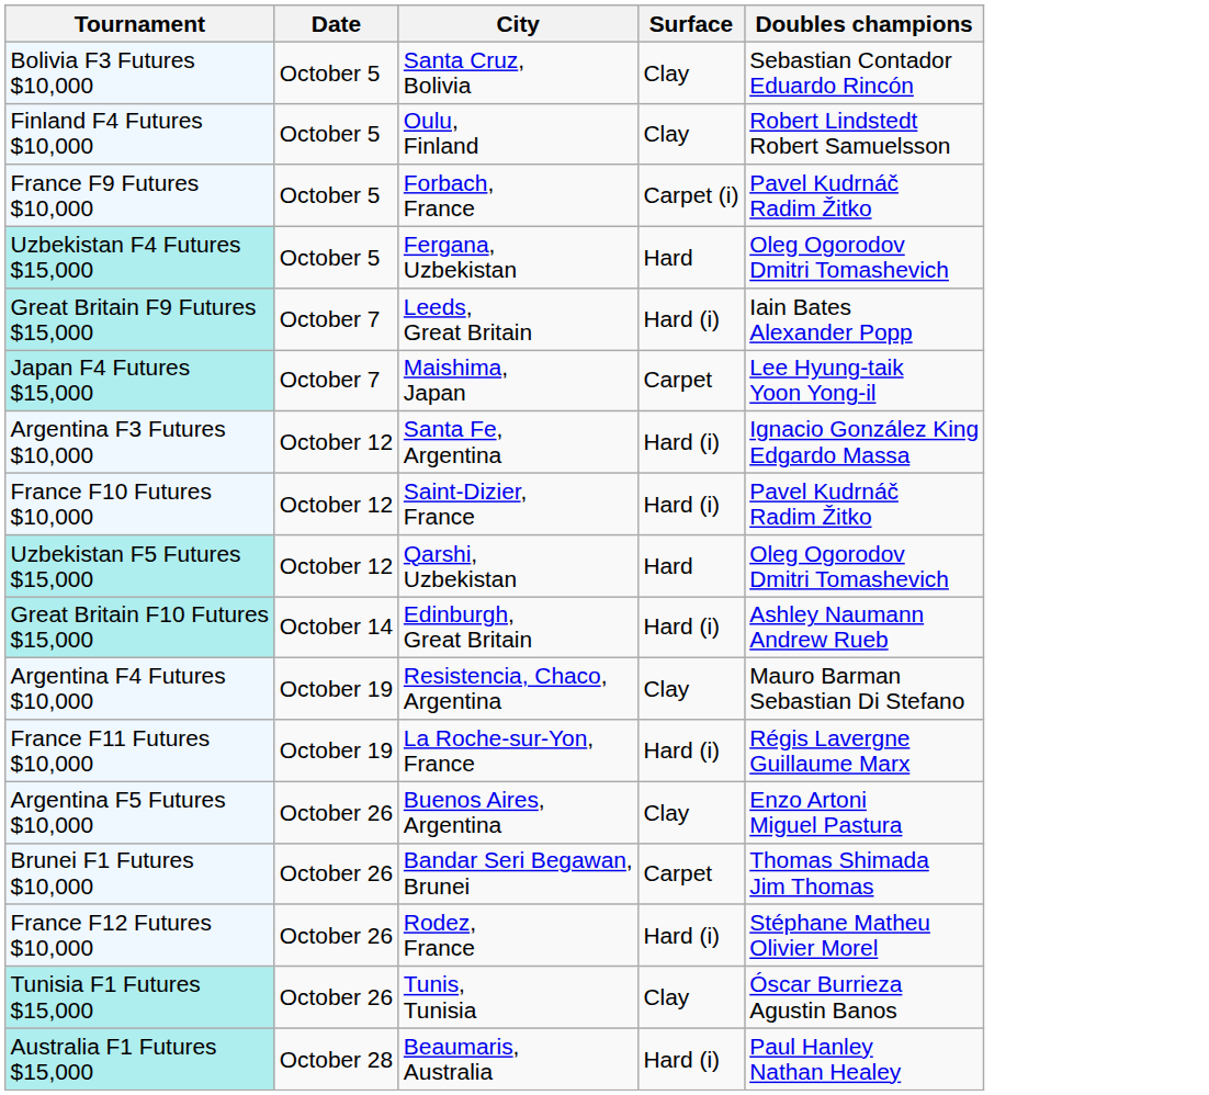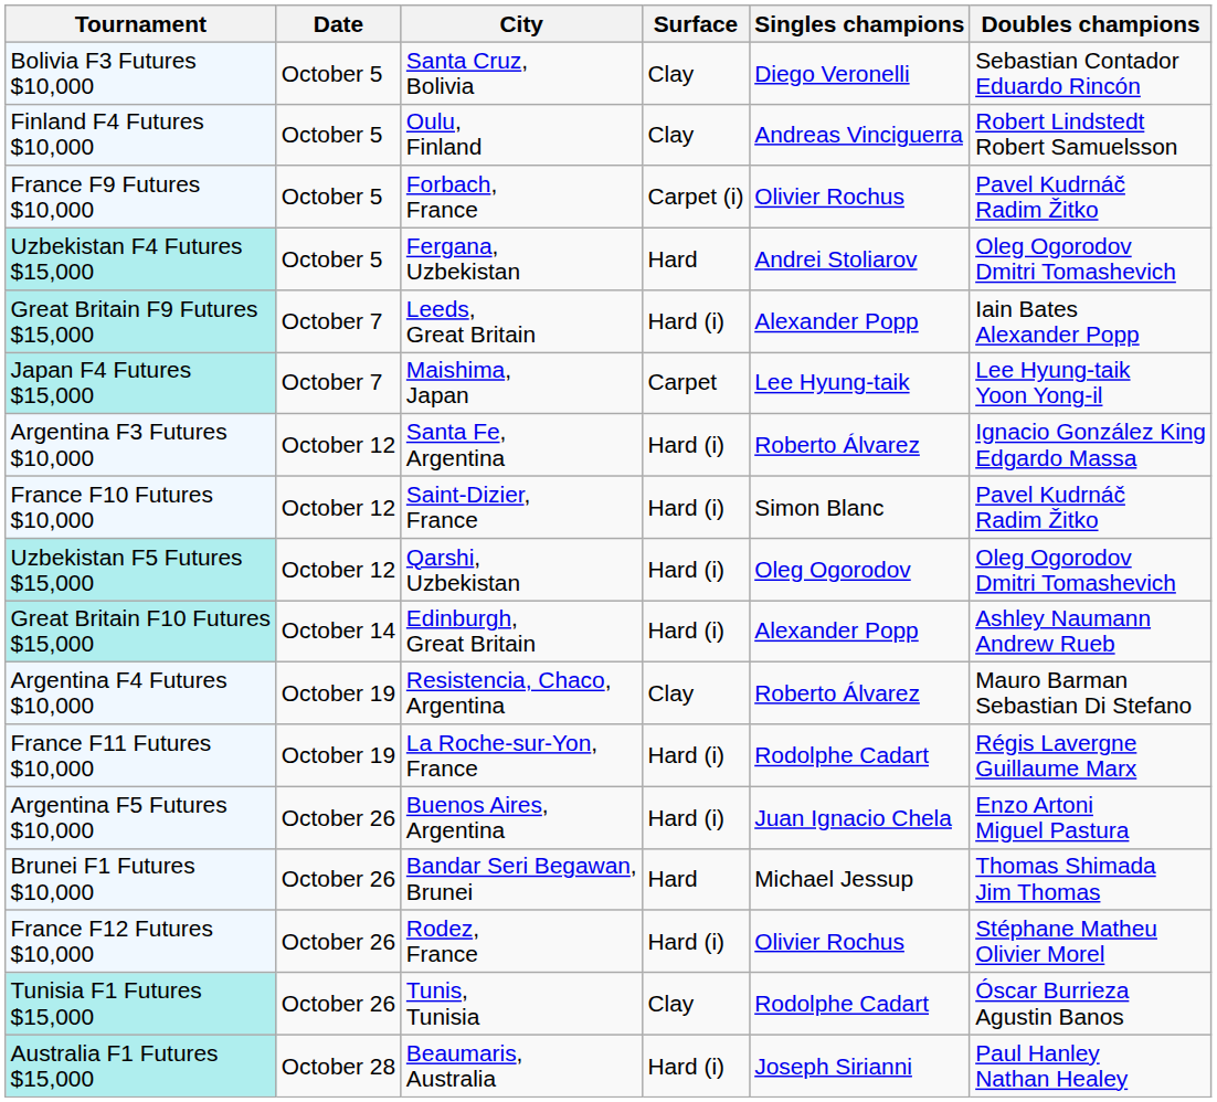 <table class="sortable wikitable" style="font-size:90%">
 <tr>
 <th>Tournament</th>
 <th>Date</th>
 <th>City</th>
 <th>Surface</th>
+<th>Singles champions</th>
 <th>Doubles champions</th>
 </tr>
 <tr>
 <td style="background:#f0f8ff;">Bolivia F3 Futures<br>$10,000</td>
 <td>October 5</td>
 <td><a href='#'>Santa Cruz</a>,<br>Bolivia</td>
 <td>Clay</td>
+<td> <a href='#'>Diego Veronelli</a></td>
 <td> Sebastian Contador<br> <a href='#'>Eduardo Rincón</a></td>
 </tr>
 <tr>
 <td style="background:#f0f8ff;">Finland F4 Futures<br>$10,000</td>
 <td>October 5</td>
 <td><a href='#'>Oulu</a>,<br>Finland</td>
 <td>Clay</td>
+<td> <a href='#'>Andreas Vinciguerra</a></td>
 <td> <a href='#'>Robert Lindstedt</a><br> Robert Samuelsson</td>
 </tr>
 <tr>
 <td style="background:#f0f8ff;">France F9 Futures<br>$10,000</td>
 <td>October 5</td>
 <td><a href='#'>Forbach</a>,<br>France</td>
 <td>Carpet (i)</td>
+<td> <a href='#'>Olivier Rochus</a></td>
 <td> <a href='#'>Pavel Kudrnáč</a><br> <a href='#'>Radim Žitko</a></td>
 </tr>
 <tr>
 <td style="background:#afeeee;">Uzbekistan F4 Futures<br>$15,000</td>
 <td>October 5</td>
 <td><a href='#'>Fergana</a>,<br>Uzbekistan</td>
 <td>Hard</td>
+<td> <a href='#'>Andrei Stoliarov</a></td>
 <td> <a href='#'>Oleg Ogorodov</a><br> <a href='#'>Dmitri Tomashevich</a></td>
 </tr>
 <tr>
 <td style="background:#afeeee;">Great Britain F9 Futures<br>$15,000</td>
 <td>October 7</td>
 <td><a href='#'>Leeds</a>,<br>Great Britain</td>
 <td>Hard (i)</td>
+<td> <a href='#'>Alexander Popp</a></td>
 <td> Iain Bates<br> <a href='#'>Alexander Popp</a></td>
 </tr>
 <tr>
 <td style="background:#afeeee;">Japan F4 Futures<br>$15,000</td>
 <td>October 7</td>
 <td><a href='#'>Maishima</a>,<br>Japan</td>
 <td>Carpet</td>
+<td> <a href='#'>Lee Hyung-taik</a></td>
 <td> <a href='#'>Lee Hyung-taik</a><br> <a href='#'>Yoon Yong-il</a></td>
 </tr>
 <tr>
 <td style="background:#f0f8ff;">Argentina F3 Futures<br>$10,000</td>
 <td>October 12</td>
 <td><a href='#'>Santa Fe</a>,<br>Argentina</td>
 <td>Hard (i)</td>
+<td> <a href='#'>Roberto Álvarez</a></td>
 <td> <a href='#'>Ignacio González King</a><br> <a href='#'>Edgardo Massa</a></td>
 </tr>
 <tr>
 <td style="background:#f0f8ff;">France F10 Futures<br>$10,000</td>
 <td>October 12</td>
 <td><a href='#'>Saint-Dizier</a>,<br>France</td>
 <td>Hard (i)</td>
+<td> Simon Blanc</td>
 <td> <a href='#'>Pavel Kudrnáč</a><br> <a href='#'>Radim Žitko</a></td>
 </tr>
 <tr>
 <td style="background:#afeeee;">Uzbekistan F5 Futures<br>$15,000</td>
 <td>October 12</td>
 <td><a href='#'>Qarshi</a>,<br>Uzbekistan</td>
-<td>Hard</td>
+<td>Hard (i)</td>
+<td> <a href='#'>Oleg Ogorodov</a></td>
 <td> <a href='#'>Oleg Ogorodov</a><br> <a href='#'>Dmitri Tomashevich</a></td>
 </tr>
 <tr>
 <td style="background:#afeeee;">Great Britain F10 Futures<br>$15,000</td>
 <td>October 14</td>
 <td><a href='#'>Edinburgh</a>,<br>Great Britain</td>
 <td>Hard (i)</td>
+<td> <a href='#'>Alexander Popp</a></td>
 <td> <a href='#'>Ashley Naumann</a><br> <a href='#'>Andrew Rueb</a></td>
 </tr>
 <tr>
 <td style="background:#f0f8ff;">Argentina F4 Futures<br>$10,000</td>
 <td>October 19</td>
 <td><a href='#'>Resistencia, Chaco</a>,<br>Argentina</td>
 <td>Clay</td>
+<td> <a href='#'>Roberto Álvarez</a></td>
 <td> Mauro Barman<br> Sebastian Di Stefano</td>
 </tr>
 <tr>
 <td style="background:#f0f8ff;">France F11 Futures<br>$10,000</td>
 <td>October 19</td>
 <td><a href='#'>La Roche-sur-Yon</a>,<br>France</td>
 <td>Hard (i)</td>
+<td> <a href='#'>Rodolphe Cadart</a></td>
 <td> <a href='#'>Régis Lavergne</a><br> <a href='#'>Guillaume Marx</a></td>
 </tr>
 <tr>
 <td style="background:#f0f8ff;">Argentina F5 Futures<br>$10,000</td>
 <td>October 26</td>
 <td><a href='#'>Buenos Aires</a>,<br>Argentina</td>
-<td>Clay</td>
+<td>Hard (i)</td>
+<td> <a href='#'>Juan Ignacio Chela</a></td>
 <td> <a href='#'>Enzo Artoni</a><br> <a href='#'>Miguel Pastura</a></td>
 </tr>
 <tr>
 <td style="background:#f0f8ff;">Brunei F1 Futures<br>$10,000</td>
 <td>October 26</td>
 <td><a href='#'>Bandar Seri Begawan</a>,<br>Brunei</td>
-<td>Carpet</td>
+<td>Hard</td>
+<td> Michael Jessup</td>
 <td> <a href='#'>Thomas Shimada</a><br> <a href='#'>Jim Thomas</a></td>
 </tr>
 <tr>
 <td style="background:#f0f8ff;">France F12 Futures<br>$10,000</td>
 <td>October 26</td>
 <td><a href='#'>Rodez</a>,<br>France</td>
 <td>Hard (i)</td>
+<td> <a href='#'>Olivier Rochus</a></td>
 <td> <a href='#'>Stéphane Matheu</a><br> <a href='#'>Olivier Morel</a></td>
 </tr>
 <tr>
 <td style="background:#afeeee;">Tunisia F1 Futures<br>$15,000</td>
 <td>October 26</td>
 <td><a href='#'>Tunis</a>,<br>Tunisia</td>
 <td>Clay</td>
+<td> <a href='#'>Rodolphe Cadart</a></td>
 <td> <a href='#'>Óscar Burrieza</a><br> Agustin Banos</td>
 </tr>
 <tr>
 <td style="background:#afeeee;">Australia F1 Futures<br>$15,000</td>
 <td>October 28</td>
 <td><a href='#'>Beaumaris</a>,<br>Australia</td>
 <td>Hard (i)</td>
+<td> <a href='#'>Joseph Sirianni</a></td>
 <td> <a href='#'>Paul Hanley</a><br> <a href='#'>Nathan Healey</a></td>
 </tr>
 </table>
